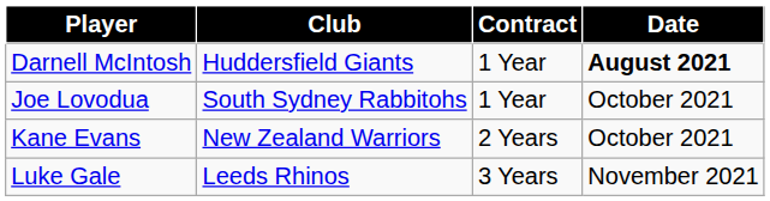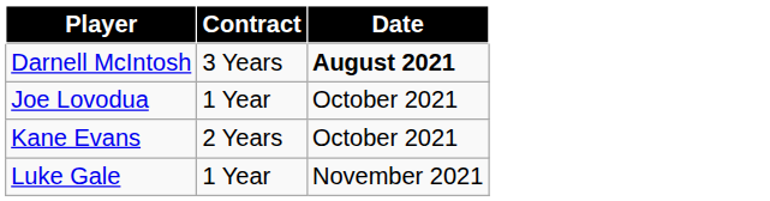 <table class="wikitable">
 <tr>
 <th scope="col" style="background:black; color:white; border:solid white 1px">Player</th>
-<th scope="col" style="background:black; color:white; border:solid white 1px">Club</th>
 <th scope="col" style="background:black; color:white; border:solid white 1px">Contract</th>
 <th scope="col" style="background:black; color:white; border:solid white 1px">Date</th>
 </tr>
 <tr>
 <td> <a href='#'>Darnell McIntosh</a></td>
-<td><a href='#'>Huddersfield Giants</a></td>
-<td>1 Year</td>
+<td>3 Years</td>
 <td><strong>August 2021</strong></td>
 </tr>
 <tr>
 <td> <a href='#'>Joe Lovodua</a></td>
-<td><a href='#'>South Sydney Rabbitohs</a></td>
 <td>1 Year</td>
 <td>October 2021</td>
 </tr>
 <tr>
 <td> <a href='#'>Kane Evans</a></td>
-<td><a href='#'>New Zealand Warriors</a></td>
 <td>2 Years</td>
 <td>October 2021</td>
 </tr>
 <tr>
 <td> <a href='#'>Luke Gale</a></td>
-<td><a href='#'>Leeds Rhinos</a></td>
-<td>3 Years</td>
+<td>1 Year</td>
 <td>November 2021</td>
 </tr>
 </table>
